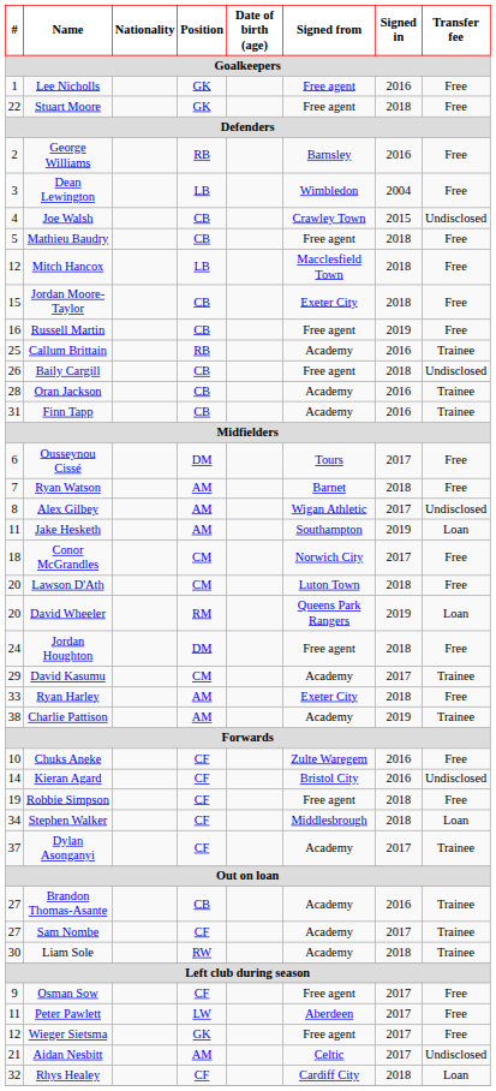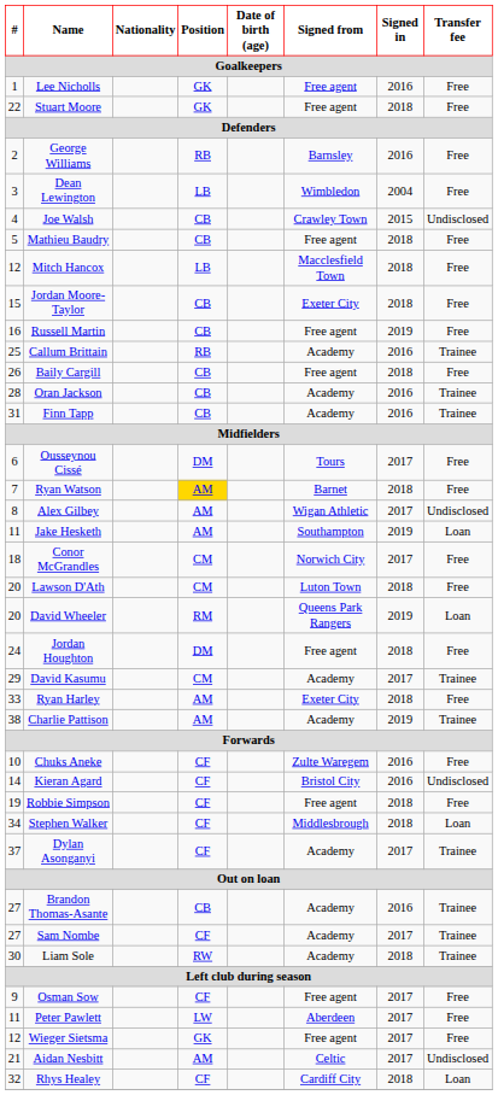 <table class="wikitable" style="text-align:center; font-size:90%; width:90%;">
 <tr>
 <th style="color:black; background:white; border:1px solid red;">#</th>
 <th style="color:black; background:white; border:1px solid red;">Name</th>
 <th style="color:black; background:white; border:1px solid red;">Nationality</th>
 <th style="color:black; background:white; border:1px solid red;">Position</th>
 <th style="color:black; background:white; border:1px solid red;">Date of birth (age)</th>
 <th style="color:black; background:white; border:1px solid red;">Signed from</th>
 <th style="color:black; background:white; border:1px solid red;">Signed in</th>
 <th style="color:black; background:white; border:1px solid red;">Transfer fee</th>
 </tr>
 <tr>
 <th colspan="8" scope="row" style="background:#dcdcdc;">Goalkeepers</th>
 </tr>
 <tr>
 <td>1</td>
 <td><a href='#'>Lee Nicholls</a></td>
 <td></td>
 <td><a href='#'>GK</a></td>
 <td></td>
 <td><a href='#'>Free agent</a></td>
 <td>2016</td>
 <td>Free</td>
 </tr>
 <tr>
 <td>22</td>
 <td><a href='#'>Stuart Moore</a></td>
 <td></td>
 <td><a href='#'>GK</a></td>
 <td></td>
 <td>Free agent</td>
 <td>2018</td>
 <td>Free</td>
 </tr>
 <tr>
 <th colspan="8" scope="row" style="background:#dcdcdc;">Defenders</th>
 </tr>
 <tr>
 <td>2</td>
 <td><a href='#'>George Williams</a></td>
 <td></td>
 <td><a href='#'>RB</a></td>
 <td></td>
 <td> <a href='#'>Barnsley</a></td>
 <td>2016</td>
 <td>Free</td>
 </tr>
 <tr>
 <td>3</td>
 <td><a href='#'>Dean Lewington</a></td>
 <td></td>
 <td><a href='#'>LB</a></td>
 <td></td>
 <td> <a href='#'>Wimbledon</a></td>
 <td>2004</td>
 <td>Free</td>
 </tr>
 <tr>
 <td>4</td>
 <td><a href='#'>Joe Walsh</a></td>
 <td></td>
 <td><a href='#'>CB</a></td>
 <td></td>
 <td> <a href='#'>Crawley Town</a></td>
 <td>2015</td>
 <td>Undisclosed</td>
 </tr>
 <tr>
 <td>5</td>
 <td><a href='#'>Mathieu Baudry</a></td>
 <td></td>
 <td><a href='#'>CB</a></td>
 <td></td>
 <td>Free agent</td>
 <td>2018</td>
 <td>Free</td>
 </tr>
 <tr>
 <td>12</td>
 <td><a href='#'>Mitch Hancox</a></td>
 <td></td>
 <td><a href='#'>LB</a></td>
 <td></td>
 <td> <a href='#'>Macclesfield Town</a></td>
 <td>2018</td>
 <td>Free</td>
 </tr>
 <tr>
 <td>15</td>
 <td><a href='#'>Jordan Moore-Taylor</a></td>
 <td></td>
 <td><a href='#'>CB</a></td>
 <td></td>
 <td> <a href='#'>Exeter City</a></td>
 <td>2018</td>
 <td>Free</td>
 </tr>
 <tr>
 <td>16</td>
 <td><a href='#'>Russell Martin</a></td>
 <td></td>
 <td><a href='#'>CB</a></td>
 <td></td>
 <td>Free agent</td>
 <td>2019</td>
 <td>Free</td>
 </tr>
 <tr>
 <td>25</td>
 <td><a href='#'>Callum Brittain</a></td>
 <td></td>
 <td><a href='#'>RB</a></td>
 <td></td>
 <td>Academy</td>
 <td>2016</td>
 <td>Trainee</td>
 </tr>
 <tr>
 <td>26</td>
 <td><a href='#'>Baily Cargill</a></td>
 <td></td>
 <td><a href='#'>CB</a></td>
 <td></td>
 <td>Free agent</td>
 <td>2018</td>
-<td>Undisclosed</td>
+<td>Free</td>
 </tr>
 <tr>
 <td>28</td>
 <td><a href='#'>Oran Jackson</a></td>
 <td></td>
 <td><a href='#'>CB</a></td>
 <td></td>
 <td>Academy</td>
 <td>2016</td>
 <td>Trainee</td>
 </tr>
 <tr>
 <td>31</td>
 <td><a href='#'>Finn Tapp</a></td>
 <td></td>
 <td><a href='#'>CB</a></td>
 <td></td>
 <td>Academy</td>
 <td>2016</td>
 <td>Trainee</td>
 </tr>
 <tr>
 <th colspan="8" scope="row" style="background:#dcdcdc;">Midfielders</th>
 </tr>
 <tr>
 <td>6</td>
 <td><a href='#'>Ousseynou Cissé</a></td>
 <td></td>
 <td><a href='#'>DM</a></td>
 <td></td>
 <td> <a href='#'>Tours</a></td>
 <td>2017</td>
 <td>Free</td>
 </tr>
 <tr>
 <td>7</td>
 <td><a href='#'>Ryan Watson</a></td>
 <td></td>
-<td><a href='#'>AM</a></td>
+<td style="background: gold;"><a href='#'>AM</a></td>
 <td></td>
 <td> <a href='#'>Barnet</a></td>
 <td>2018</td>
 <td>Free</td>
 </tr>
 <tr>
 <td>8</td>
 <td><a href='#'>Alex Gilbey</a></td>
 <td></td>
 <td><a href='#'>AM</a></td>
 <td></td>
 <td> <a href='#'>Wigan Athletic</a></td>
 <td>2017</td>
 <td>Undisclosed</td>
 </tr>
 <tr>
 <td>11</td>
 <td><a href='#'>Jake Hesketh</a></td>
 <td></td>
 <td><a href='#'>AM</a></td>
 <td></td>
 <td> <a href='#'>Southampton</a></td>
 <td>2019</td>
 <td>Loan</td>
 </tr>
 <tr>
 <td>18</td>
 <td><a href='#'>Conor McGrandles</a></td>
 <td></td>
 <td><a href='#'>CM</a></td>
 <td></td>
 <td> <a href='#'>Norwich City</a></td>
 <td>2017</td>
 <td>Free</td>
 </tr>
 <tr>
 <td>20</td>
 <td><a href='#'>Lawson D'Ath</a></td>
 <td></td>
 <td><a href='#'>CM</a></td>
 <td></td>
 <td> <a href='#'>Luton Town</a></td>
 <td>2018</td>
 <td>Free</td>
 </tr>
 <tr>
 <td>20</td>
 <td><a href='#'>David Wheeler</a></td>
 <td></td>
 <td><a href='#'>RM</a></td>
 <td></td>
 <td> <a href='#'>Queens Park Rangers</a></td>
 <td>2019</td>
 <td>Loan</td>
 </tr>
 <tr>
 <td>24</td>
 <td><a href='#'>Jordan Houghton</a></td>
 <td></td>
 <td><a href='#'>DM</a></td>
 <td></td>
 <td>Free agent</td>
 <td>2018</td>
 <td>Free</td>
 </tr>
 <tr>
 <td>29</td>
 <td><a href='#'>David Kasumu</a></td>
 <td></td>
 <td><a href='#'>CM</a></td>
 <td></td>
 <td>Academy</td>
 <td>2017</td>
 <td>Trainee</td>
 </tr>
 <tr>
 <td>33</td>
 <td><a href='#'>Ryan Harley</a></td>
 <td></td>
 <td><a href='#'>AM</a></td>
 <td></td>
 <td> <a href='#'>Exeter City</a></td>
 <td>2018</td>
 <td>Free</td>
 </tr>
 <tr>
 <td>38</td>
 <td><a href='#'>Charlie Pattison</a></td>
 <td></td>
 <td><a href='#'>AM</a></td>
 <td></td>
 <td>Academy</td>
 <td>2019</td>
 <td>Trainee</td>
 </tr>
 <tr>
 <th colspan="8" scope="row" style="background:#dcdcdc;">Forwards</th>
 </tr>
 <tr>
 <td>10</td>
 <td><a href='#'>Chuks Aneke</a></td>
 <td></td>
 <td><a href='#'>CF</a></td>
 <td></td>
 <td> <a href='#'>Zulte Waregem</a></td>
 <td>2016</td>
 <td>Free</td>
 </tr>
 <tr>
 <td>14</td>
 <td><a href='#'>Kieran Agard</a></td>
 <td></td>
 <td><a href='#'>CF</a></td>
 <td></td>
 <td> <a href='#'>Bristol City</a></td>
 <td>2016</td>
 <td>Undisclosed</td>
 </tr>
 <tr>
 <td>19</td>
 <td><a href='#'>Robbie Simpson</a></td>
 <td></td>
 <td><a href='#'>CF</a></td>
 <td></td>
 <td>Free agent</td>
 <td>2018</td>
 <td>Free</td>
 </tr>
 <tr>
 <td>34</td>
 <td><a href='#'>Stephen Walker</a></td>
 <td></td>
 <td><a href='#'>CF</a></td>
 <td></td>
 <td> <a href='#'>Middlesbrough</a></td>
 <td>2018</td>
 <td>Loan</td>
 </tr>
 <tr>
 <td>37</td>
 <td><a href='#'>Dylan Asonganyi</a></td>
 <td></td>
 <td><a href='#'>CF</a></td>
 <td></td>
 <td>Academy</td>
 <td>2017</td>
 <td>Trainee</td>
 </tr>
 <tr>
 <th colspan="8" scope="row" style="background:#dcdcdc;">Out on loan</th>
 </tr>
 <tr>
 <td>27</td>
 <td><a href='#'>Brandon Thomas-Asante</a></td>
 <td></td>
 <td><a href='#'>CB</a></td>
 <td></td>
 <td>Academy</td>
 <td>2016</td>
 <td>Trainee</td>
 </tr>
 <tr>
 <td>27</td>
 <td><a href='#'>Sam Nombe</a></td>
 <td></td>
 <td><a href='#'>CF</a></td>
 <td></td>
 <td>Academy</td>
 <td>2017</td>
 <td>Trainee</td>
 </tr>
 <tr>
 <td>30</td>
 <td>Liam Sole</td>
 <td></td>
 <td><a href='#'>RW</a></td>
 <td></td>
 <td>Academy</td>
 <td>2018</td>
 <td>Trainee</td>
 </tr>
 <tr>
 <th colspan="8" scope="row" style="background:#dcdcdc;">Left club during season</th>
 </tr>
 <tr>
 <td>9</td>
 <td><a href='#'>Osman Sow</a></td>
 <td></td>
 <td><a href='#'>CF</a></td>
 <td></td>
 <td>Free agent</td>
 <td>2017</td>
 <td>Free</td>
 </tr>
 <tr>
 <td>11</td>
 <td><a href='#'>Peter Pawlett</a></td>
 <td></td>
 <td><a href='#'>LW</a></td>
 <td></td>
 <td> <a href='#'>Aberdeen</a></td>
 <td>2017</td>
 <td>Free</td>
 </tr>
 <tr>
 <td>12</td>
 <td><a href='#'>Wieger Sietsma</a></td>
 <td></td>
 <td><a href='#'>GK</a></td>
 <td></td>
 <td>Free agent</td>
 <td>2017</td>
 <td>Free</td>
 </tr>
 <tr>
 <td>21</td>
 <td><a href='#'>Aidan Nesbitt</a></td>
 <td></td>
 <td><a href='#'>AM</a></td>
 <td></td>
 <td> <a href='#'>Celtic</a></td>
 <td>2017</td>
 <td>Undisclosed</td>
 </tr>
 <tr>
 <td>32</td>
 <td><a href='#'>Rhys Healey</a></td>
 <td></td>
 <td><a href='#'>CF</a></td>
 <td></td>
 <td> <a href='#'>Cardiff City</a></td>
 <td>2018</td>
 <td>Loan</td>
 </tr>
 <tr>
 </tr>
 </table>
